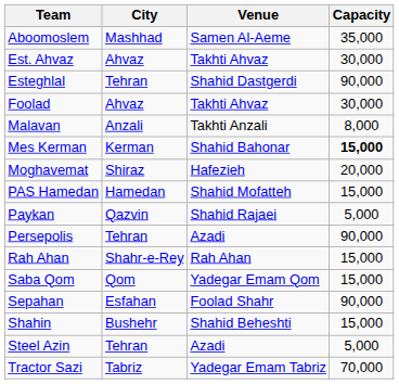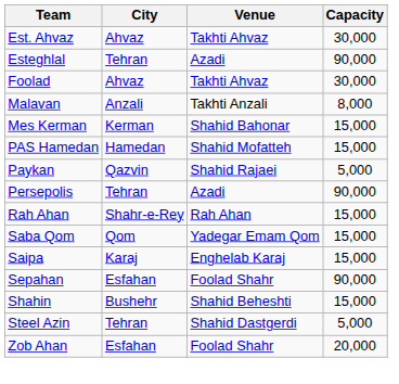 <table class="wikitable sortable" style="text-align:left;">
 <tr>
 <th>Team</th>
 <th>City</th>
 <th>Venue</th>
 <th>Capacity</th>
-</tr>
-<tr>
-<td><a href='#'>Aboomoslem</a></td>
-<td><a href='#'>Mashhad</a></td>
-<td><a href='#'>Samen Al-Aeme</a></td>
-<td align="center">35,000</td>
 </tr>
 <tr>
 <td><a href='#'>Est. Ahvaz</a></td>
 <td><a href='#'>Ahvaz</a></td>
 <td><a href='#'>Takhti Ahvaz</a></td>
 <td align="center">30,000</td>
 </tr>
 <tr>
 <td><a href='#'>Esteghlal</a></td>
 <td><a href='#'>Tehran</a></td>
-<td><a href='#'>Shahid Dastgerdi</a></td>
+<td><a href='#'>Azadi</a></td>
 <td align="center">90,000</td>
 </tr>
 <tr>
 <td><a href='#'>Foolad</a></td>
 <td><a href='#'>Ahvaz</a></td>
 <td><a href='#'>Takhti Ahvaz</a></td>
 <td align="center">30,000</td>
 </tr>
 <tr>
 <td><a href='#'>Malavan</a></td>
 <td><a href='#'>Anzali</a></td>
 <td>Takhti Anzali</td>
 <td align="center">8,000</td>
 </tr>
 <tr>
 <td><a href='#'>Mes Kerman</a></td>
 <td><a href='#'>Kerman</a></td>
 <td><a href='#'>Shahid Bahonar</a></td>
-<td align="center"><strong>15,000</strong></td>
-</tr>
-<tr>
-<td><a href='#'>Moghavemat</a></td>
-<td><a href='#'>Shiraz</a></td>
-<td><a href='#'>Hafezieh</a></td>
-<td align="center">20,000</td>
+<td align="center">15,000</td>
 </tr>
 <tr>
 <td><a href='#'>PAS Hamedan</a></td>
 <td><a href='#'>Hamedan</a></td>
 <td><a href='#'>Shahid Mofatteh</a></td>
 <td align="center">15,000</td>
 </tr>
 <tr>
 <td><a href='#'>Paykan</a></td>
 <td><a href='#'>Qazvin</a></td>
 <td><a href='#'>Shahid Rajaei</a></td>
 <td align="center">5,000</td>
 </tr>
 <tr>
 <td><a href='#'>Persepolis</a></td>
 <td><a href='#'>Tehran</a></td>
 <td><a href='#'>Azadi</a></td>
 <td align="center">90,000</td>
 </tr>
 <tr>
 <td><a href='#'>Rah Ahan</a></td>
 <td><a href='#'>Shahr-e-Rey</a></td>
 <td><a href='#'>Rah Ahan</a></td>
 <td align="center">15,000</td>
 </tr>
 <tr>
 <td><a href='#'>Saba Qom</a></td>
 <td><a href='#'>Qom</a></td>
 <td><a href='#'>Yadegar Emam Qom</a></td>
 <td align="center">15,000</td>
 </tr>
 <tr>
+<td><a href='#'>Saipa</a></td>
+<td><a href='#'>Karaj</a></td>
+<td><a href='#'>Enghelab Karaj</a></td>
+<td align="center">15,000</td>
+</tr>
+<tr>
 <td><a href='#'>Sepahan</a></td>
 <td><a href='#'>Esfahan</a></td>
 <td><a href='#'>Foolad Shahr</a></td>
 <td align="center">90,000</td>
 </tr>
 <tr>
 <td><a href='#'>Shahin</a></td>
 <td><a href='#'>Bushehr</a></td>
 <td><a href='#'>Shahid Beheshti</a></td>
 <td align="center">15,000</td>
 </tr>
 <tr>
 <td><a href='#'>Steel Azin</a></td>
 <td><a href='#'>Tehran</a></td>
-<td><a href='#'>Azadi</a></td>
+<td><a href='#'>Shahid Dastgerdi</a></td>
 <td align="center">5,000</td>
 </tr>
 <tr>
-<td><a href='#'>Tractor Sazi</a></td>
-<td><a href='#'>Tabriz</a></td>
-<td><a href='#'>Yadegar Emam Tabriz</a></td>
-<td align="center">70,000</td>
+<td><a href='#'>Zob Ahan</a></td>
+<td><a href='#'>Esfahan</a></td>
+<td><a href='#'>Foolad Shahr</a></td>
+<td align="center">20,000</td>
 </tr>
 </table>
